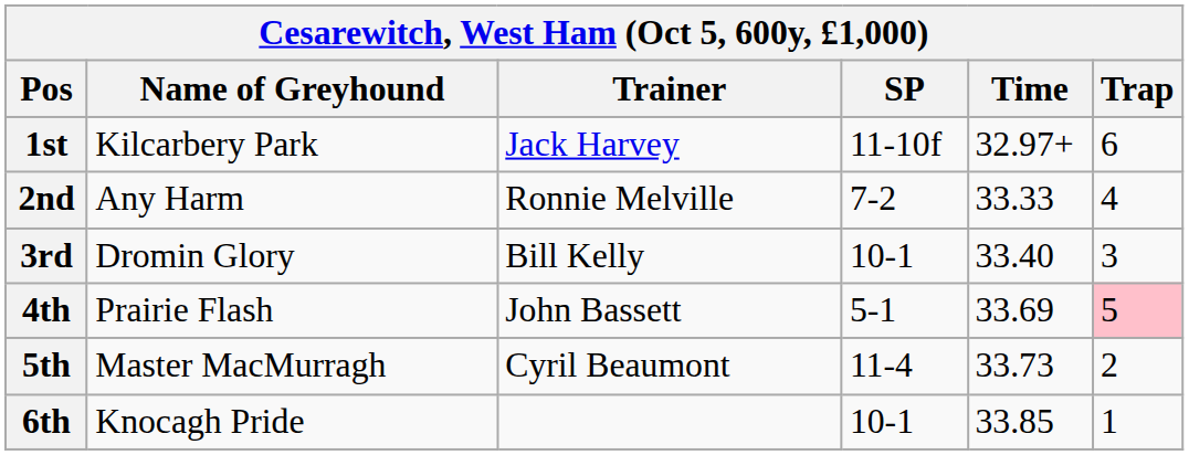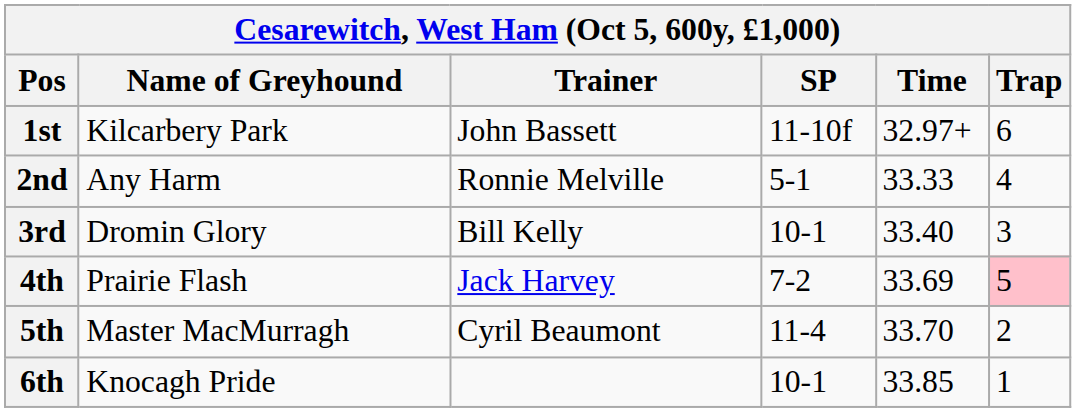 <table class="wikitable">
 <tr>
 <th colspan="6"><a href='#'>Cesarewitch</a>, <a href='#'>West Ham</a> (Oct 5, 600y, £1,000)</th>
 </tr>
 <tr>
 <th width=30>Pos</th>
 <th width=180>Name of Greyhound</th>
 <th width=150>Trainer</th>
 <th width=50>SP</th>
 <th width=50>Time</th>
 <th width=30>Trap</th>
 </tr>
 <tr>
 <th>1st</th>
 <td>Kilcarbery Park</td>
-<td><a href='#'>Jack Harvey</a></td>
+<td>John Bassett</td>
 <td>11-10f</td>
 <td>32.97+</td>
 <td>6</td>
 </tr>
 <tr>
 <th>2nd</th>
 <td>Any Harm</td>
 <td>Ronnie Melville</td>
-<td>7-2</td>
+<td>5-1</td>
 <td>33.33</td>
 <td>4</td>
 </tr>
 <tr>
 <th>3rd</th>
 <td>Dromin Glory</td>
 <td>Bill Kelly</td>
 <td>10-1</td>
 <td>33.40</td>
 <td>3</td>
 </tr>
 <tr>
 <th>4th</th>
 <td>Prairie Flash</td>
-<td>John Bassett</td>
-<td>5-1</td>
+<td><a href='#'>Jack Harvey</a></td>
+<td>7-2</td>
 <td>33.69</td>
 <td style="background: pink;">5</td>
 </tr>
 <tr>
 <th>5th</th>
 <td>Master MacMurragh</td>
 <td>Cyril Beaumont</td>
 <td>11-4</td>
-<td>33.73</td>
+<td>33.70</td>
 <td>2</td>
 </tr>
 <tr>
 <th>6th</th>
 <td>Knocagh Pride</td>
 <td></td>
 <td>10-1</td>
 <td>33.85</td>
 <td>1</td>
 </tr>
 </table>
